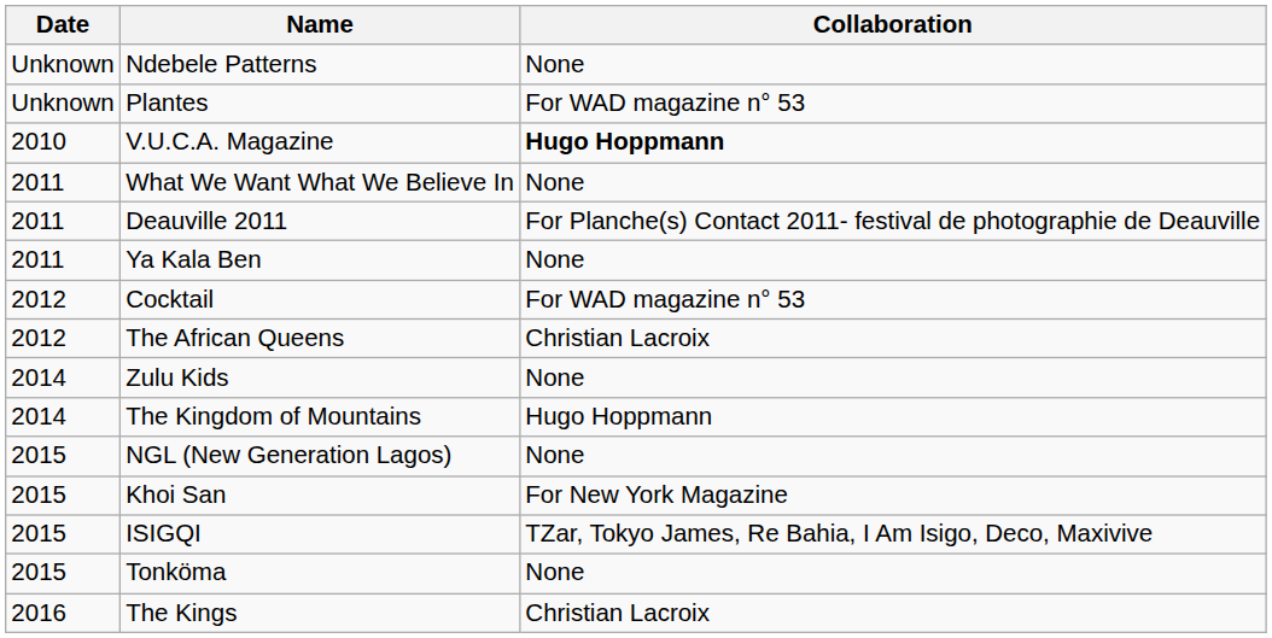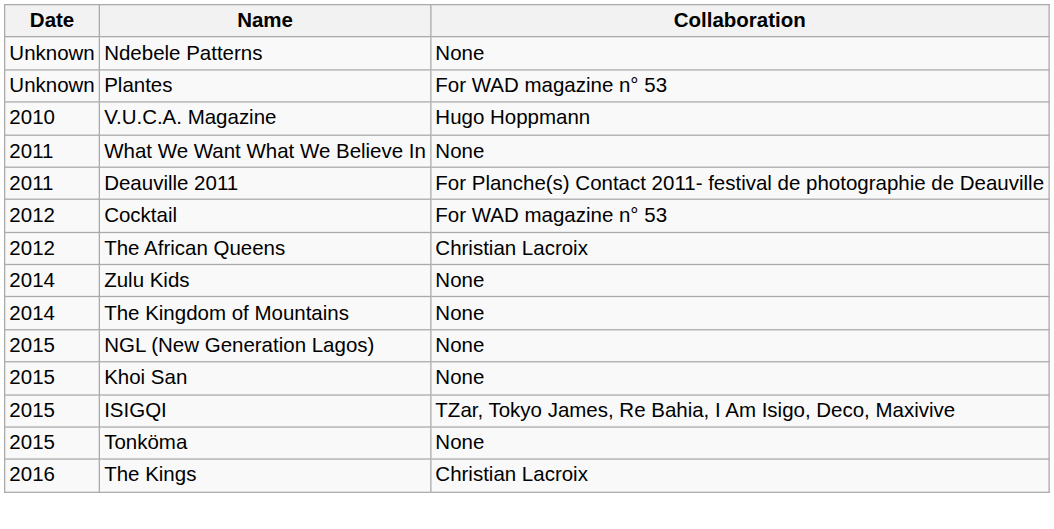 <table class="wikitable">
 <tr>
 <th>Date</th>
 <th>Name</th>
 <th>Collaboration</th>
 </tr>
 <tr>
 <td>Unknown</td>
 <td>Ndebele Patterns</td>
 <td>None</td>
 </tr>
 <tr>
 <td>Unknown</td>
 <td>Plantes</td>
 <td>For WAD magazine n° 53</td>
 </tr>
 <tr>
 <td>2010</td>
 <td>V.U.C.A. Magazine</td>
-<td><strong>Hugo Hoppmann</strong></td>
+<td>Hugo Hoppmann</td>
 </tr>
 <tr>
 <td>2011</td>
 <td>What We Want What We Believe In</td>
 <td>None</td>
 </tr>
 <tr>
 <td>2011</td>
 <td>Deauville 2011</td>
 <td>For Planche(s) Contact 2011- festival de photographie de Deauville</td>
-</tr>
-<tr>
-<td>2011</td>
-<td>Ya Kala Ben</td>
-<td>None</td>
 </tr>
 <tr>
 <td>2012</td>
 <td>Cocktail</td>
 <td>For WAD magazine n° 53</td>
 </tr>
 <tr>
 <td>2012</td>
 <td>The African Queens</td>
 <td>Christian Lacroix</td>
 </tr>
 <tr>
 <td>2014</td>
 <td>Zulu Kids</td>
 <td>None</td>
 </tr>
 <tr>
 <td>2014</td>
 <td>The Kingdom of Mountains</td>
-<td>Hugo Hoppmann</td>
+<td>None</td>
 </tr>
 <tr>
 <td>2015</td>
 <td>NGL (New Generation Lagos)</td>
 <td>None</td>
 </tr>
 <tr>
 <td>2015</td>
 <td>Khoi San</td>
-<td>For New York Magazine</td>
+<td>None</td>
 </tr>
 <tr>
 <td>2015</td>
 <td>ISIGQI</td>
 <td>TZar, Tokyo James, Re Bahia, I Am Isigo, Deco, Maxivive</td>
 </tr>
 <tr>
 <td>2015</td>
 <td>Tonköma</td>
 <td>None</td>
 </tr>
 <tr>
 <td>2016</td>
 <td>The Kings</td>
 <td>Christian Lacroix</td>
 </tr>
 </table>
